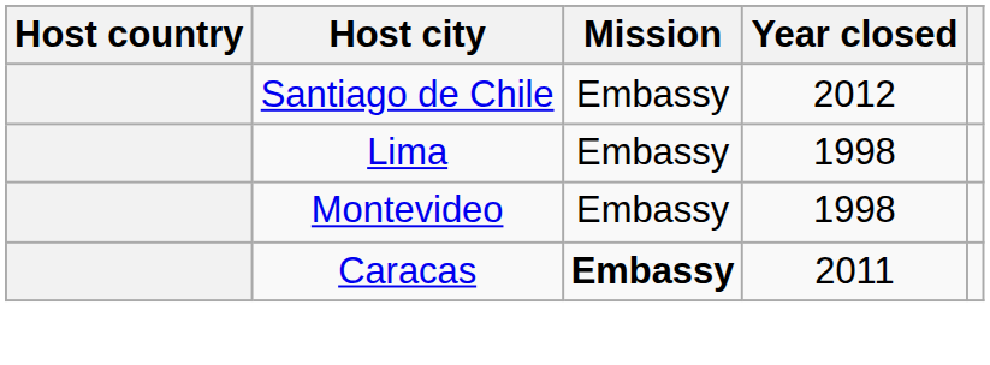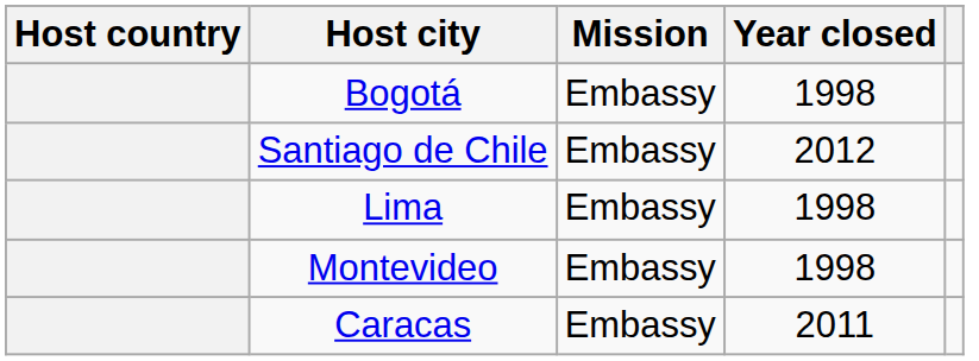 <table class="wikitable plainrowheaders" style="text-align:center;">
 <tr>
 <th scope="col">Host country</th>
 <th scope="col">Host city</th>
 <th scope="col">Mission</th>
 <th scope="col">Year closed</th>
 <th scope="col"></th>
+</tr>
+<tr>
+<th scope="row"></th>
+<td><a href='#'>Bogotá</a></td>
+<td>Embassy</td>
+<td>1998</td>
+<td></td>
 </tr>
 <tr>
 <th scope="row"></th>
 <td><a href='#'>Santiago de Chile</a></td>
 <td>Embassy</td>
 <td>2012</td>
 <td></td>
 </tr>
 <tr>
 <th scope="row"></th>
 <td><a href='#'>Lima</a></td>
 <td>Embassy</td>
 <td>1998</td>
 <td></td>
 </tr>
 <tr>
 <th scope="row"></th>
 <td><a href='#'>Montevideo</a></td>
 <td>Embassy</td>
 <td>1998</td>
 <td></td>
 </tr>
 <tr>
 <th scope="row"></th>
 <td><a href='#'>Caracas</a></td>
-<td><strong>Embassy</strong></td>
+<td>Embassy</td>
 <td>2011</td>
 <td></td>
 </tr>
 </table>
